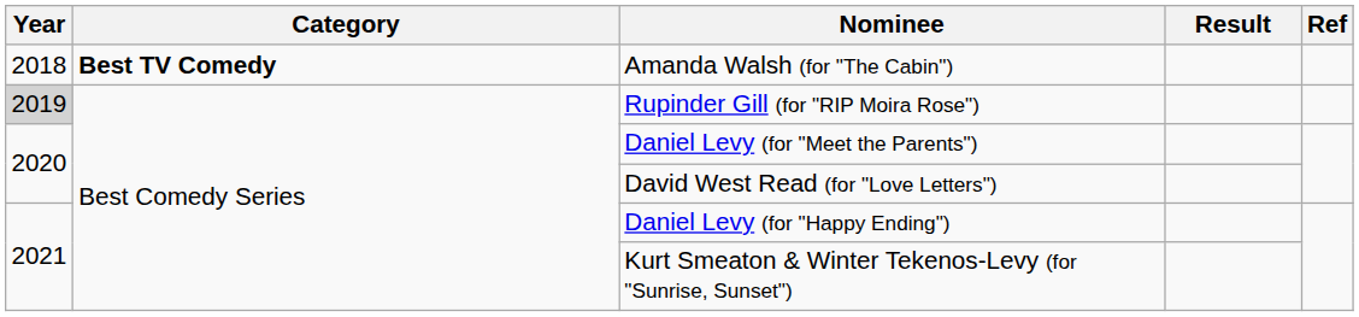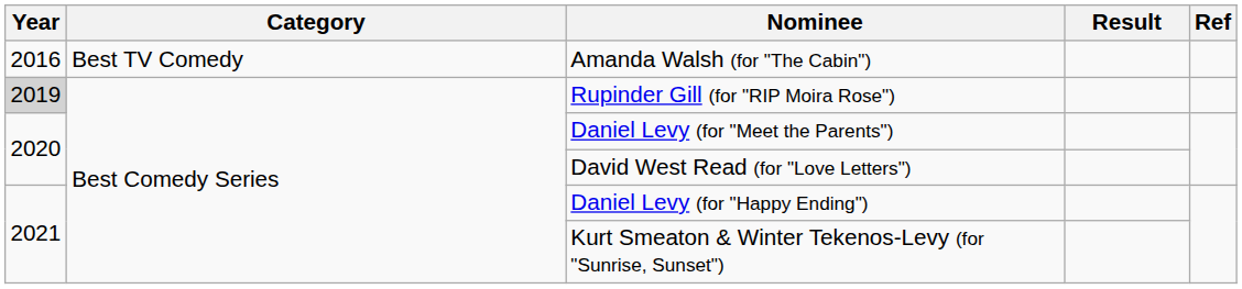 <table class="wikitable">
 <tr>
 <th width=3%>Year</th>
 <th width=40%>Category</th>
 <th width=40%>Nominee</th>
 <th width=10%>Result</th>
 <th width=2%>Ref</th>
 </tr>
 <tr>
-<td>2018</td>
-<td><strong>Best TV Comedy</strong></td>
+<td>2016</td>
+<td>Best TV Comedy</td>
 <td>Amanda Walsh <small>(for "The Cabin")</small></td>
 <td></td>
 <td></td>
 </tr>
 <tr>
 <td style="background: lightgrey;">2019</td>
 <td rowspan="5">Best Comedy Series</td>
 <td><a href='#'>Rupinder Gill</a> <small>(for "RIP Moira Rose")</small></td>
 <td></td>
 <td></td>
 </tr>
 <tr>
 <td rowspan="2">2020</td>
 <td><a href='#'>Daniel Levy</a> <small>(for "Meet the Parents")</small></td>
 <td></td>
 <td rowspan="2"></td>
 </tr>
 <tr>
 <td>David West Read <small>(for "Love Letters")</small></td>
 <td></td>
 </tr>
 <tr>
 <td rowspan="2">2021</td>
 <td><a href='#'>Daniel Levy</a> <small>(for "Happy Ending")</small></td>
 <td></td>
 <td rowspan="2"></td>
 </tr>
 <tr>
 <td>Kurt Smeaton & Winter Tekenos-Levy <small>(for "Sunrise, Sunset")</small></td>
 <td></td>
 </tr>
 </table>
